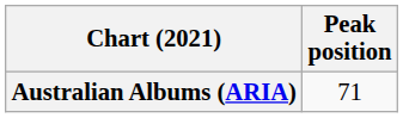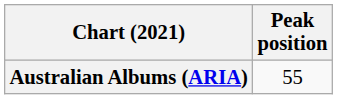 <table class="wikitable plainrowheaders" style="text-align:center">
 <tr>
 <th scope="col">Chart (2021)</th>
 <th scope="col">Peak<br>position</th>
 </tr>
 <tr>
 <th scope="row">Australian Albums (<a href='#'>ARIA</a>)</th>
-<td>71</td>
+<td>55</td>
 </tr>
 </table>
